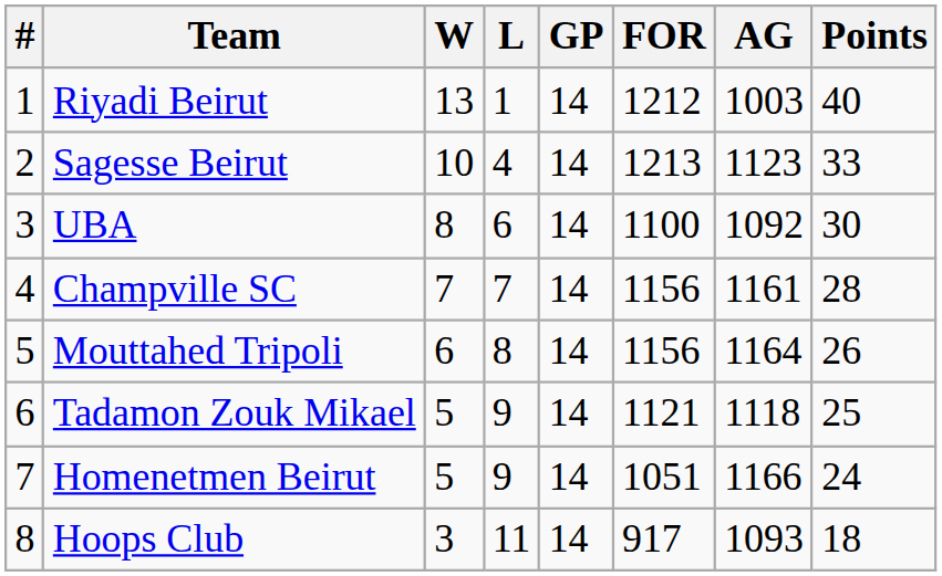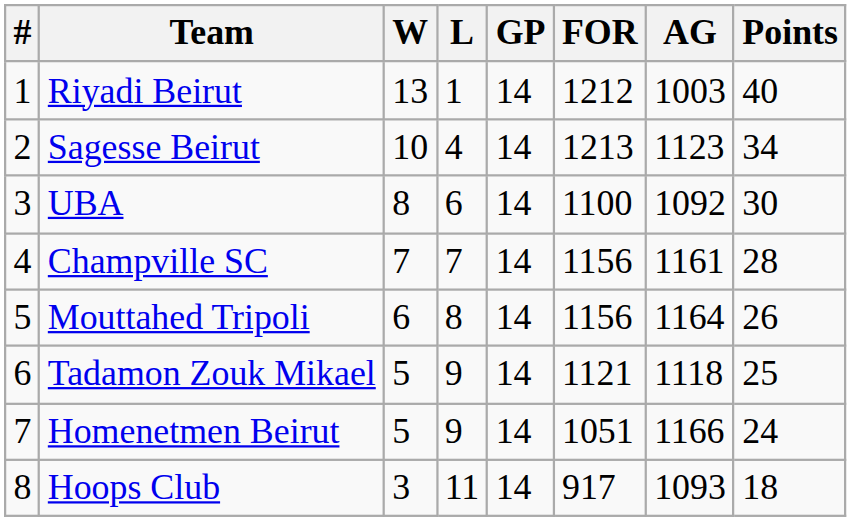 <table class="wikitable">
 <tr>
 <th>#</th>
 <th>Team</th>
 <th>W</th>
 <th>L</th>
 <th>GP</th>
 <th>FOR</th>
 <th>AG</th>
 <th>Points</th>
 </tr>
 <tr>
 <td>1</td>
 <td><a href='#'>Riyadi Beirut</a></td>
 <td>13</td>
 <td>1</td>
 <td>14</td>
 <td>1212</td>
 <td>1003</td>
 <td>40</td>
 </tr>
 <tr>
 <td>2</td>
 <td><a href='#'>Sagesse Beirut</a></td>
 <td>10</td>
 <td>4</td>
 <td>14</td>
 <td>1213</td>
 <td>1123</td>
-<td>33</td>
+<td>34</td>
 </tr>
 <tr>
 <td>3</td>
 <td><a href='#'>UBA</a></td>
 <td>8</td>
 <td>6</td>
 <td>14</td>
 <td>1100</td>
 <td>1092</td>
 <td>30</td>
 </tr>
 <tr>
 <td>4</td>
 <td><a href='#'>Champville SC</a></td>
 <td>7</td>
 <td>7</td>
 <td>14</td>
 <td>1156</td>
 <td>1161</td>
 <td>28</td>
 </tr>
 <tr>
 <td>5</td>
 <td><a href='#'>Mouttahed Tripoli</a></td>
 <td>6</td>
 <td>8</td>
 <td>14</td>
 <td>1156</td>
 <td>1164</td>
 <td>26</td>
 </tr>
 <tr>
 <td>6</td>
 <td><a href='#'>Tadamon Zouk Mikael</a></td>
 <td>5</td>
 <td>9</td>
 <td>14</td>
 <td>1121</td>
 <td>1118</td>
 <td>25</td>
 </tr>
 <tr>
 <td>7</td>
 <td><a href='#'>Homenetmen Beirut</a></td>
 <td>5</td>
 <td>9</td>
 <td>14</td>
 <td>1051</td>
 <td>1166</td>
 <td>24</td>
 </tr>
 <tr>
 <td>8</td>
 <td><a href='#'>Hoops Club</a></td>
 <td>3</td>
 <td>11</td>
 <td>14</td>
 <td>917</td>
 <td>1093</td>
 <td>18</td>
 </tr>
 </table>
